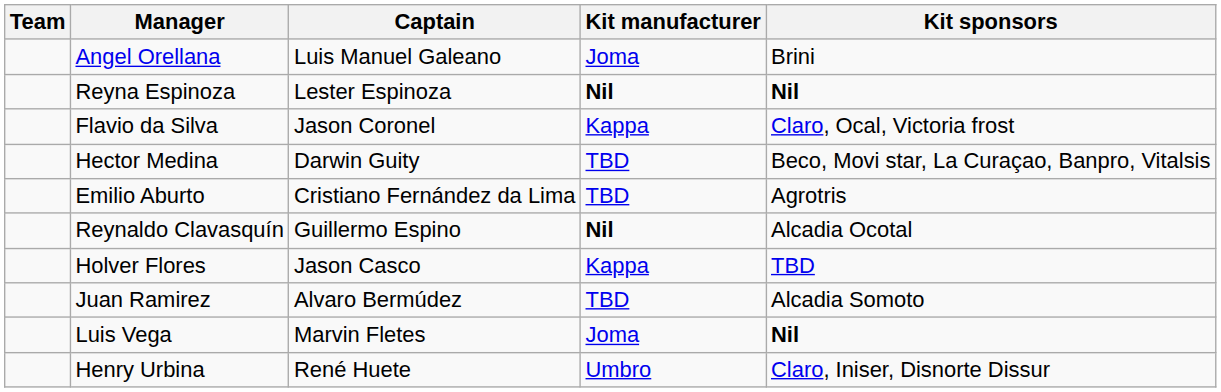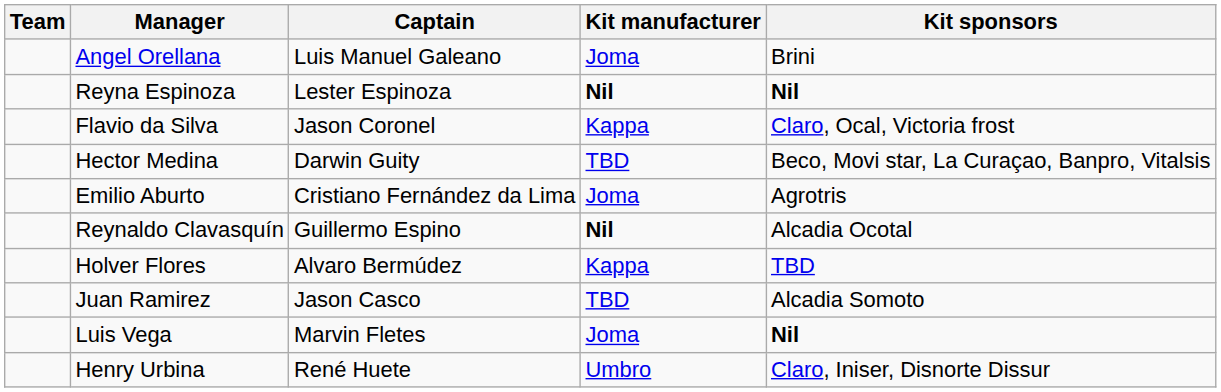 <table class="wikitable sortable">
 <tr>
 <th>Team</th>
 <th>Manager</th>
 <th>Captain</th>
 <th>Kit manufacturer</th>
 <th>Kit sponsors</th>
 </tr>
 <tr>
 <td></td>
 <td align="left"> <a href='#'>Angel Orellana</a></td>
 <td align="left"> Luis Manuel Galeano</td>
 <td><a href='#'>Joma</a></td>
 <td>Brini</td>
 </tr>
 <tr>
 <td></td>
 <td align="left"> Reyna Espinoza</td>
 <td align="left"> Lester Espinoza</td>
 <td><strong>Nil</strong></td>
 <td><strong>Nil</strong></td>
 </tr>
 <tr>
 <td></td>
 <td align="left"> Flavio da Silva</td>
 <td align="left"> Jason Coronel</td>
 <td><a href='#'>Kappa</a></td>
 <td><a href='#'>Claro</a>, Ocal, Victoria frost</td>
 </tr>
 <tr>
 <td></td>
 <td align="left"> Hector Medina</td>
 <td align="left"> Darwin Guity</td>
 <td><a href='#'>TBD</a></td>
 <td>Beco, Movi star, La Curaçao, Banpro, Vitalsis</td>
 </tr>
 <tr>
 <td></td>
 <td align="left"> Emilio Aburto</td>
 <td align="left"> Cristiano Fernández da Lima</td>
-<td><a href='#'>TBD</a></td>
+<td><a href='#'>Joma</a></td>
 <td>Agrotris</td>
 </tr>
 <tr>
 <td></td>
 <td> Reynaldo Clavasquín</td>
 <td> Guillermo Espino</td>
 <td><strong>Nil</strong></td>
 <td>Alcadia Ocotal</td>
 </tr>
 <tr>
 <td></td>
 <td align="left"> Holver Flores</td>
-<td align="left"> Jason Casco</td>
+<td align="left"> Alvaro Bermúdez</td>
 <td><a href='#'>Kappa</a></td>
 <td><a href='#'>TBD</a></td>
 </tr>
 <tr>
 <td></td>
 <td align="left"> Juan Ramirez</td>
-<td align="left"> Alvaro Bermúdez</td>
+<td align="left"> Jason Casco</td>
 <td><a href='#'>TBD</a></td>
 <td>Alcadia Somoto</td>
 </tr>
 <tr>
 <td></td>
 <td align="left"> Luis Vega</td>
 <td align="left"> Marvin Fletes</td>
 <td><a href='#'>Joma</a></td>
 <td><strong>Nil</strong></td>
 </tr>
 <tr>
 <td></td>
 <td align="left"> Henry Urbina</td>
 <td align="left"> René Huete</td>
 <td><a href='#'>Umbro</a></td>
 <td><a href='#'>Claro</a>, Iniser, Disnorte Dissur</td>
 </tr>
 </table>
